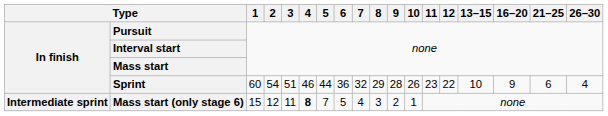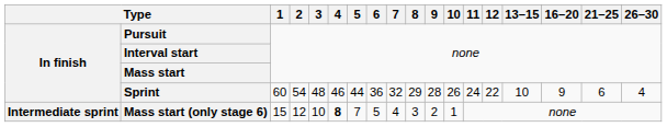 <table class="wikitable plainrowheaders " style="text-align: center;">
 <tr>
 <th scope="col" colspan="2">Type</th>
 <th scope="col">1</th>
 <th scope="col">2</th>
 <th scope="col">3</th>
 <th scope="col">4</th>
 <th scope="col">5</th>
 <th scope="col">6</th>
 <th scope="col">7</th>
 <th scope="col">8</th>
 <th scope="col">9</th>
 <th scope="col">10</th>
 <th scope="col">11</th>
 <th scope="col">12</th>
 <th scope="col">13–15</th>
 <th scope="col">16–20</th>
 <th scope="col">21–25</th>
 <th scope="col">26–30</th>
 </tr>
 <tr>
 <th scope="row" rowspan=4>In finish</th>
 <th scope="row" style="text-align:left;">Pursuit</th>
 <td rowspan="3" colspan="16"><em>none</em></td>
 </tr>
 <tr>
 <th scope="row" style="text-align:left;">Interval start</th>
 </tr>
 <tr>
 <th scope="row" style="text-align:left;">Mass start</th>
 </tr>
 <tr>
 <th scope="row" style="text-align:left;">Sprint</th>
 <td>60</td>
 <td>54</td>
-<td>51</td>
+<td>48</td>
 <td>46</td>
 <td>44</td>
 <td>36</td>
 <td>32</td>
 <td>29</td>
 <td>28</td>
 <td>26</td>
-<td>23</td>
+<td>24</td>
 <td>22</td>
 <td>10</td>
 <td>9</td>
 <td>6</td>
 <td>4</td>
 </tr>
 <tr>
 <th scope="row">Intermediate sprint</th>
 <th scope="row" style="text-align:left;">Mass start (only stage 6)</th>
 <td>15</td>
 <td>12</td>
-<td>11</td>
+<td>10</td>
 <td><strong>8</strong></td>
 <td>7</td>
 <td>5</td>
 <td>4</td>
 <td>3</td>
 <td>2</td>
 <td>1</td>
 <td colspan="6"><em>none</em></td>
 </tr>
 </table>
